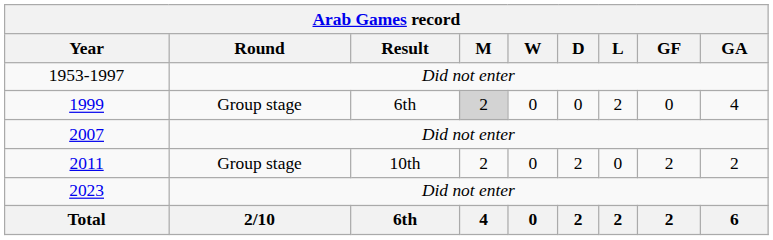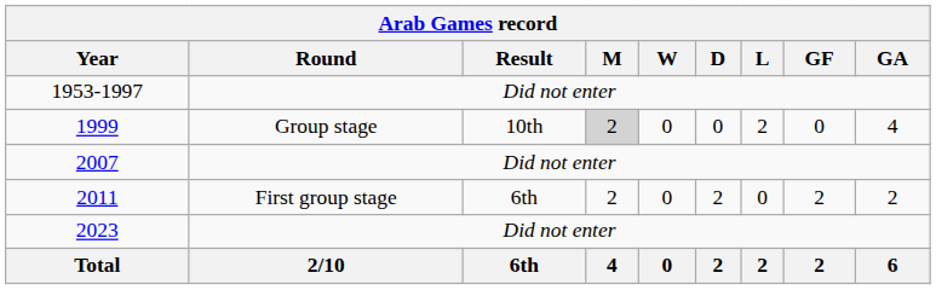 <table class="wikitable" class="wikitable" style="font-size:90%; text-align:center; width:50%">
 <tr>
 <th colspan=9><a href='#'>Arab Games</a> record</th>
 </tr>
 <tr>
 <th>Year</th>
 <th>Round</th>
 <th>Result</th>
 <th>M</th>
 <th>W</th>
 <th>D</th>
 <th>L</th>
 <th>GF</th>
 <th>GA</th>
 </tr>
 <tr>
 <td>1953-1997</td>
 <td colspan=9><em>Did not enter</em></td>
 </tr>
 <tr>
 <td> <a href='#'>1999</a></td>
 <td>Group stage</td>
-<td>6th</td>
+<td>10th</td>
 <td style="background: lightgrey;">2</td>
 <td>0</td>
 <td>0</td>
 <td>2</td>
 <td>0</td>
 <td>4</td>
 </tr>
 <tr>
 <td> <a href='#'>2007</a></td>
 <td colspan=9><em>Did not enter</em></td>
 </tr>
 <tr>
 <td style=border: 3px solid red;> <a href='#'>2011</a></td>
-<td>Group stage</td>
-<td>10th</td>
+<td>First group stage</td>
+<td>6th</td>
 <td>2</td>
 <td>0</td>
 <td>2</td>
 <td>0</td>
 <td>2</td>
 <td>2</td>
 </tr>
 <tr>
 <td> <a href='#'>2023</a></td>
 <td colspan=9><em>Did not enter</em></td>
 </tr>
 <tr>
 <th>Total</th>
 <th>2/10</th>
 <th>6th</th>
 <th>4</th>
 <th>0</th>
 <th>2</th>
 <th>2</th>
 <th>2</th>
 <th>6</th>
 </tr>
 </table>
